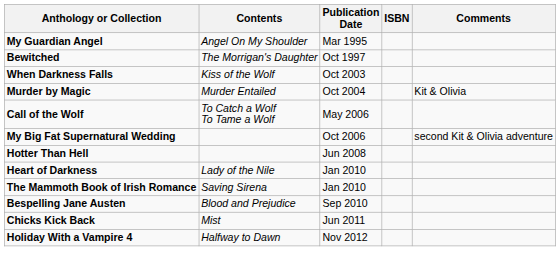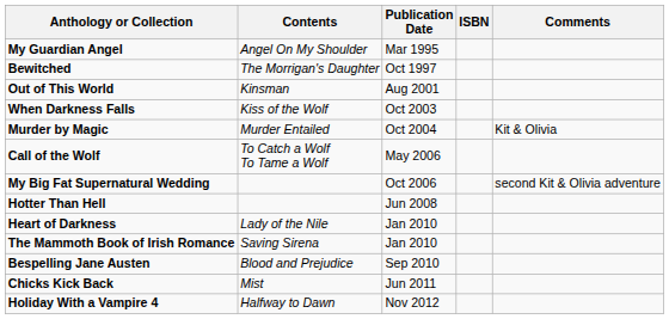 <table class="wikitable">
 <tr>
 <th>Anthology or Collection</th>
 <th>Contents</th>
 <th>Publication<br>Date</th>
 <th>ISBN</th>
 <th>Comments</th>
 </tr>
 <tr>
 <td><strong>My Guardian Angel</strong></td>
 <td><em>Angel On My Shoulder</em></td>
 <td>Mar 1995</td>
 <td></td>
 <td></td>
 </tr>
 <tr>
 <td><strong>Bewitched</strong></td>
 <td><em>The Morrigan's Daughter</em></td>
 <td>Oct 1997</td>
+<td></td>
+<td></td>
+</tr>
+<tr>
+<td><strong>Out of This World</strong></td>
+<td><em>Kinsman</em></td>
+<td>Aug 2001</td>
 <td></td>
 <td></td>
 </tr>
 <tr>
 <td><strong>When Darkness Falls</strong></td>
 <td><em>Kiss of the Wolf</em></td>
 <td>Oct 2003</td>
 <td></td>
 <td></td>
 </tr>
 <tr>
 <td><strong>Murder by Magic</strong></td>
 <td><em>Murder Entailed</em></td>
 <td>Oct 2004</td>
 <td></td>
 <td>Kit & Olivia</td>
 </tr>
 <tr>
 <td><strong>Call of the Wolf</strong></td>
 <td><em>To Catch a Wolf</em><br><em>To Tame a Wolf</em></td>
 <td>May 2006</td>
 <td></td>
 <td></td>
 </tr>
 <tr>
 <td><strong>My Big Fat Supernatural Wedding</strong></td>
 <td></td>
 <td>Oct 2006</td>
 <td></td>
 <td>second Kit & Olivia adventure</td>
 </tr>
 <tr>
 <td><strong>Hotter Than Hell</strong></td>
 <td></td>
 <td>Jun 2008</td>
 <td></td>
 <td></td>
 </tr>
 <tr>
 <td><strong>Heart of Darkness</strong></td>
 <td><em>Lady of the Nile</em></td>
 <td>Jan 2010</td>
 <td></td>
 <td></td>
 </tr>
 <tr>
 <td><strong>The Mammoth Book of Irish Romance</strong></td>
 <td><em>Saving Sirena</em></td>
 <td>Jan 2010</td>
 <td></td>
 <td></td>
 </tr>
 <tr>
 <td><strong>Bespelling Jane Austen</strong></td>
 <td><em>Blood and Prejudice</em></td>
 <td>Sep 2010</td>
 <td></td>
 <td></td>
 </tr>
 <tr>
 <td><strong>Chicks Kick Back</strong></td>
 <td><em>Mist</em></td>
 <td>Jun 2011</td>
 <td></td>
 <td></td>
 </tr>
 <tr>
 <td><strong>Holiday With a Vampire 4</strong></td>
 <td><em>Halfway to Dawn</em></td>
 <td>Nov 2012</td>
 <td></td>
 <td></td>
 </tr>
 </table>
